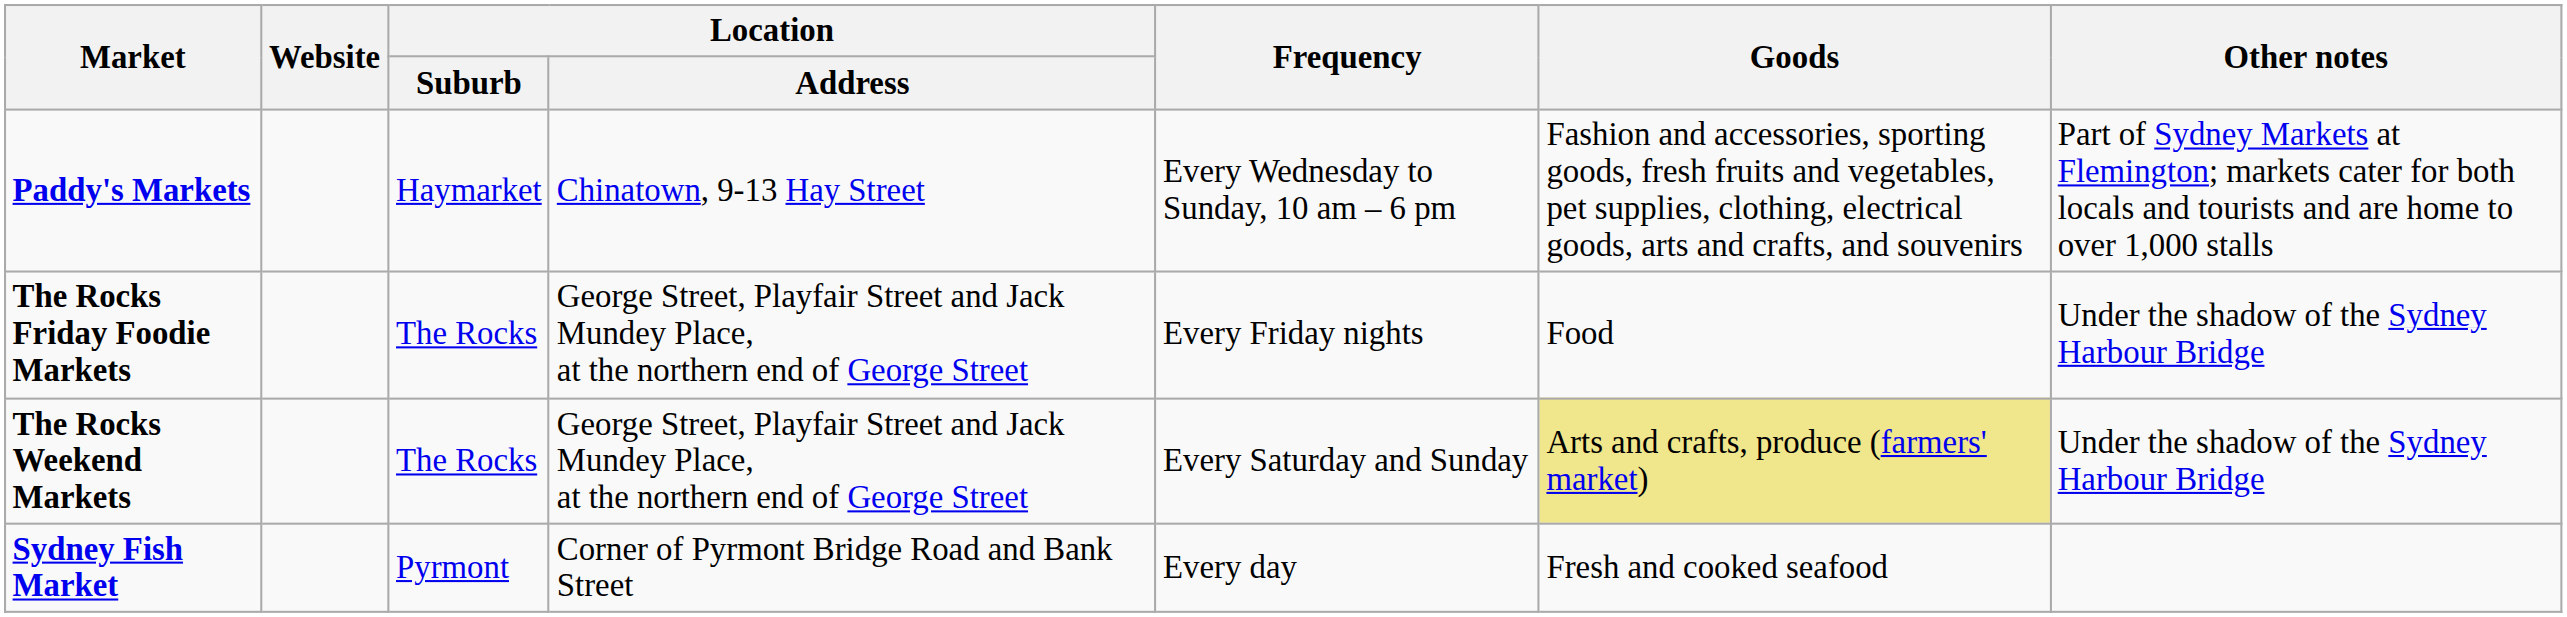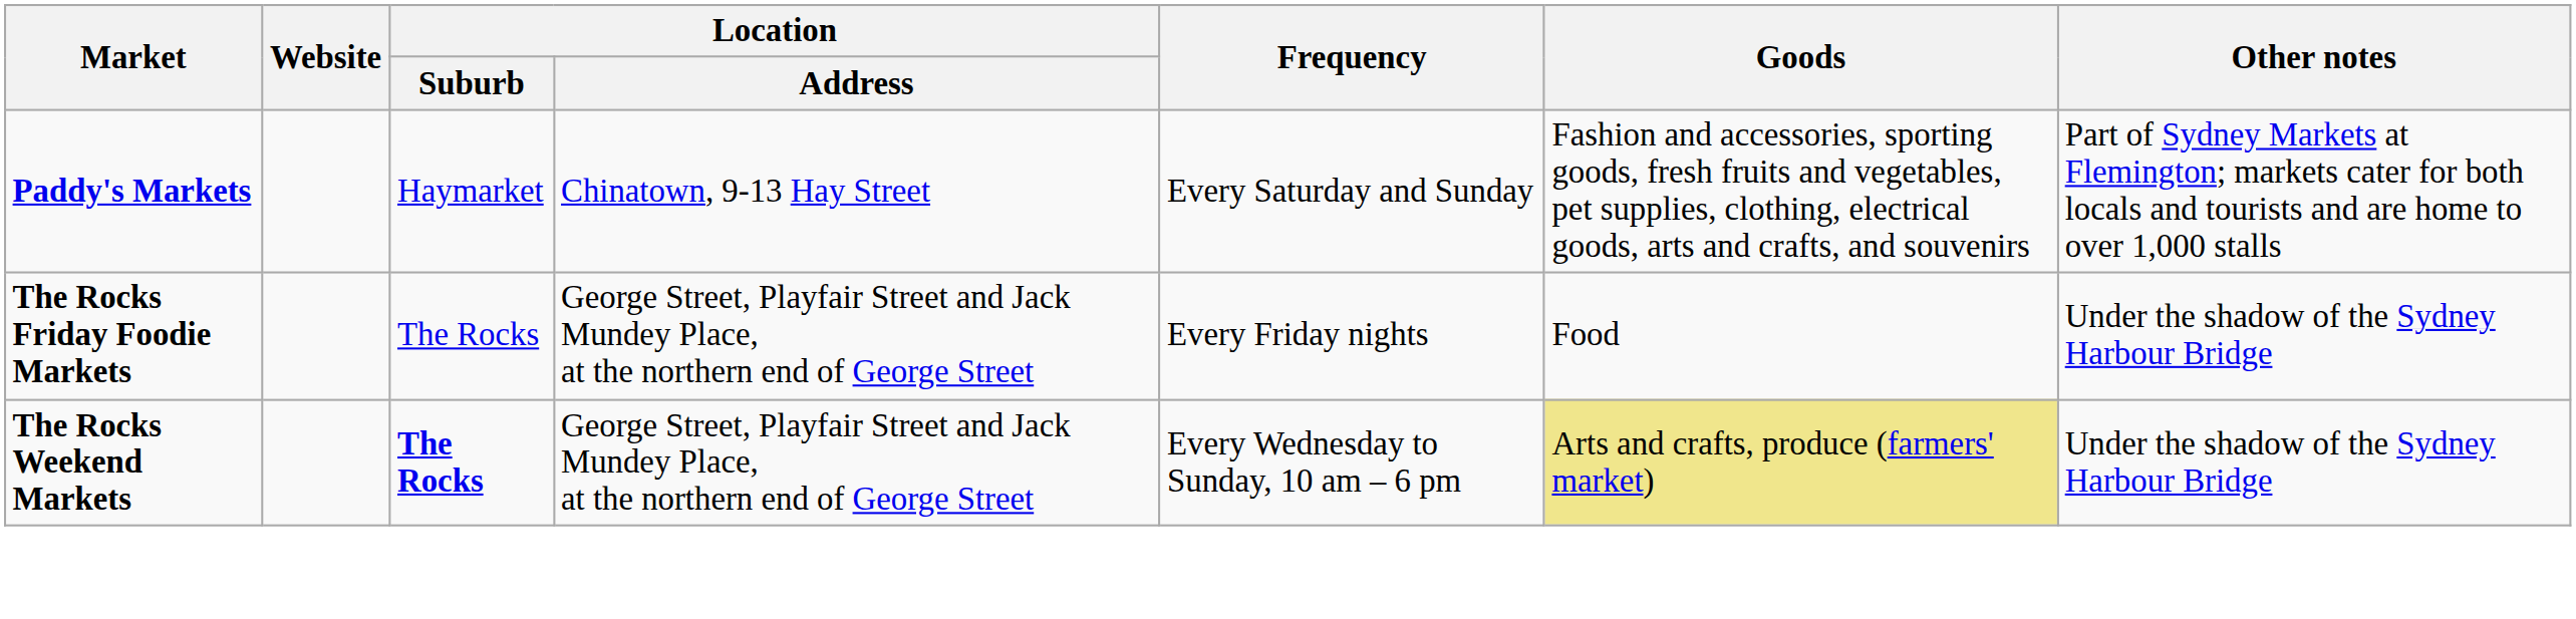 <table class="wikitable sortable">
 <tr>
 <th rowspan=2 style="width: 10%;">Market</th>
 <th class="unsortable" rowspan=2 style="width: 5%;">Website</th>
 <th colspan=2>Location</th>
 <th rowspan=2 style="width: 15%;">Frequency</th>
 <th class="unsortable" rowspan=2 style="width: 20%;">Goods</th>
 <th class="unsortable" rowspan=2 style="width: 20%;">Other notes</th>
 </tr>
 <tr>
 <th>Suburb</th>
 <th class="unsortable">Address</th>
 </tr>
 <tr>
 <td><strong><a href='#'>Paddy's Markets</a></strong></td>
 <td></td>
 <td><a href='#'>Haymarket</a></td>
 <td><a href='#'>Chinatown</a>, 9-13 <a href='#'>Hay Street</a></td>
-<td>Every Wednesday to Sunday, 10 am – 6 pm</td>
+<td>Every Saturday and Sunday</td>
 <td>Fashion and accessories, sporting goods, fresh fruits and vegetables, pet supplies, clothing, electrical goods, arts and crafts, and souvenirs</td>
 <td>Part of <a href='#'>Sydney Markets</a> at <a href='#'>Flemington</a>; markets cater for both locals and tourists and are home to over 1,000 stalls</td>
 </tr>
 <tr>
 <td><strong>The Rocks Friday Foodie Markets</strong></td>
 <td></td>
 <td><a href='#'>The Rocks</a></td>
 <td>George Street, Playfair Street and Jack Mundey Place,<br>at the northern end of <a href='#'>George Street</a></td>
 <td>Every Friday nights</td>
 <td>Food</td>
 <td>Under the shadow of the <a href='#'>Sydney Harbour Bridge</a></td>
 </tr>
 <tr>
 <td><strong>The Rocks Weekend Markets</strong></td>
 <td></td>
-<td><a href='#'>The Rocks</a></td>
+<td><strong><a href='#'>The Rocks</a></strong></td>
 <td>George Street, Playfair Street and Jack Mundey Place,<br>at the northern end of <a href='#'>George Street</a></td>
-<td>Every Saturday and Sunday</td>
+<td>Every Wednesday to Sunday, 10 am – 6 pm</td>
 <td style="background: khaki;">Arts and crafts, produce (<a href='#'>farmers' market</a>)</td>
 <td>Under the shadow of the <a href='#'>Sydney Harbour Bridge</a></td>
 </tr>
-<tr>
-<td><strong><a href='#'>Sydney Fish Market</a></strong></td>
-<td></td>
-<td><a href='#'>Pyrmont</a></td>
-<td>Corner of Pyrmont Bridge Road and Bank Street</td>
-<td>Every day</td>
-<td>Fresh and cooked seafood</td>
-<td></td>
-</tr>
 </table>
